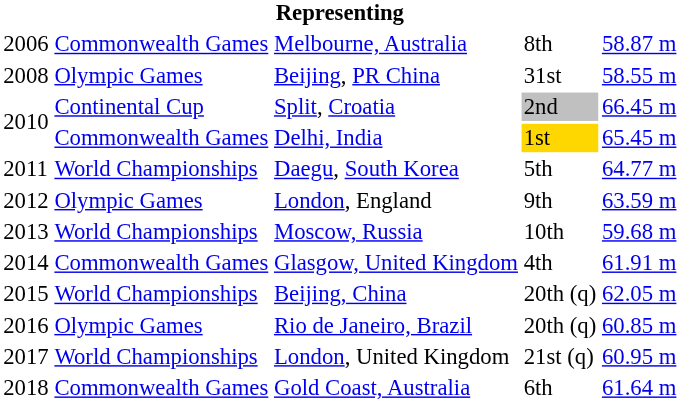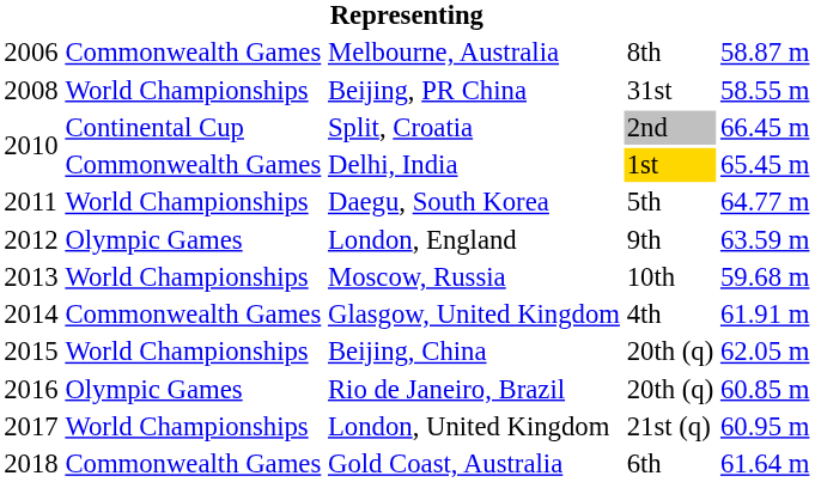 <table>
 <tr>
 <th colspan="5">Representing </th>
 </tr>
 <tr>
 <td>2006</td>
 <td><a href='#'>Commonwealth Games</a></td>
 <td><a href='#'>Melbourne, Australia</a></td>
 <td>8th</td>
 <td><a href='#'>58.87 m</a></td>
 </tr>
 <tr>
 <td>2008</td>
-<td><a href='#'>Olympic Games</a></td>
+<td><a href='#'>World Championships</a></td>
 <td><a href='#'>Beijing</a>, <a href='#'>PR China</a></td>
 <td>31st</td>
 <td><a href='#'>58.55 m</a></td>
 </tr>
 <tr>
 <td rowspan=2>2010</td>
 <td><a href='#'>Continental Cup</a></td>
 <td><a href='#'>Split</a>, <a href='#'>Croatia</a></td>
 <td bgcolor=silver>2nd</td>
 <td><a href='#'>66.45 m</a></td>
 </tr>
 <tr>
 <td><a href='#'>Commonwealth Games</a></td>
 <td><a href='#'>Delhi, India</a></td>
 <td bgcolor=gold>1st</td>
 <td><a href='#'>65.45 m</a></td>
 </tr>
 <tr>
 <td>2011</td>
 <td><a href='#'>World Championships</a></td>
 <td><a href='#'>Daegu</a>, <a href='#'>South Korea</a></td>
 <td>5th</td>
 <td><a href='#'>64.77 m</a></td>
 </tr>
 <tr>
 <td>2012</td>
 <td><a href='#'>Olympic Games</a></td>
 <td><a href='#'>London</a>, England</td>
 <td>9th</td>
 <td><a href='#'>63.59 m</a></td>
 </tr>
 <tr>
 <td>2013</td>
 <td><a href='#'>World Championships</a></td>
 <td><a href='#'>Moscow, Russia</a></td>
 <td>10th</td>
 <td><a href='#'>59.68 m</a></td>
 </tr>
 <tr>
 <td>2014</td>
 <td><a href='#'>Commonwealth Games</a></td>
 <td><a href='#'>Glasgow, United Kingdom</a></td>
 <td>4th</td>
 <td><a href='#'>61.91 m</a></td>
 </tr>
 <tr>
 <td>2015</td>
 <td><a href='#'>World Championships</a></td>
 <td><a href='#'>Beijing, China</a></td>
 <td>20th (q)</td>
 <td><a href='#'>62.05 m</a></td>
 </tr>
 <tr>
 <td>2016</td>
 <td><a href='#'>Olympic Games</a></td>
 <td><a href='#'>Rio de Janeiro, Brazil</a></td>
 <td>20th (q)</td>
 <td><a href='#'>60.85 m</a></td>
 </tr>
 <tr>
 <td>2017</td>
 <td><a href='#'>World Championships</a></td>
 <td><a href='#'>London</a>, United Kingdom</td>
 <td>21st (q)</td>
 <td><a href='#'>60.95 m</a></td>
 </tr>
 <tr>
 <td>2018</td>
 <td><a href='#'>Commonwealth Games</a></td>
 <td><a href='#'>Gold Coast, Australia</a></td>
 <td>6th</td>
 <td><a href='#'>61.64 m</a></td>
 </tr>
 </table>
